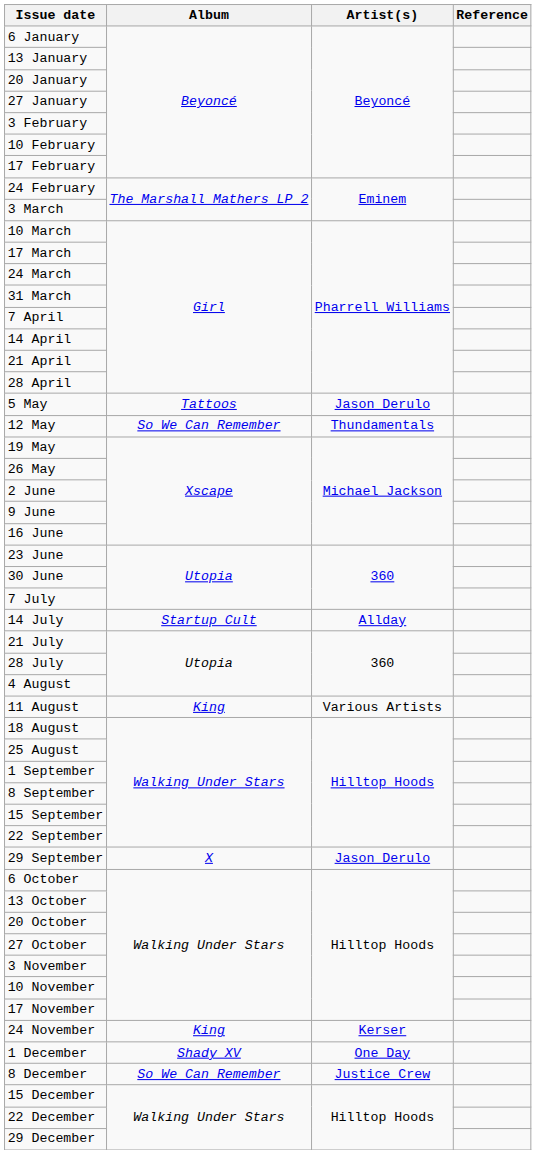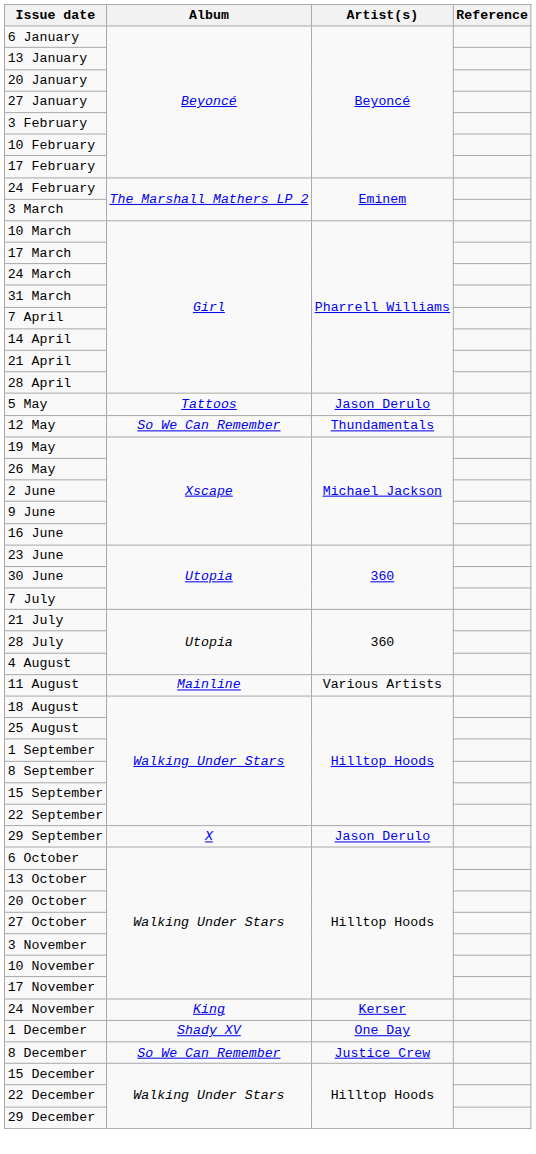 <table class="wikitable">
 <tr>
 <th>Issue date</th>
 <th>Album</th>
 <th>Artist(s)</th>
 <th>Reference</th>
 </tr>
 <tr>
 <td align="left">6 January</td>
 <td align="center" rowspan="7"><em><a href='#'>Beyoncé</a></em></td>
 <td align="center" rowspan="7"><a href='#'>Beyoncé</a></td>
 <td align="center"></td>
 </tr>
 <tr>
 <td align="left">13 January</td>
 <td align="center"></td>
 </tr>
 <tr>
 <td align="left">20 January</td>
 <td align="center"></td>
 </tr>
 <tr>
 <td align="left">27 January</td>
 <td align="center"></td>
 </tr>
 <tr>
 <td align="left">3 February</td>
 <td align="center"></td>
 </tr>
 <tr>
 <td align="left">10 February</td>
 <td align="center"></td>
 </tr>
 <tr>
 <td align="left">17 February</td>
 <td align="center"></td>
 </tr>
 <tr>
 <td align="left">24 February</td>
 <td align="center" rowspan="2"><em><a href='#'>The Marshall Mathers LP 2</a></em></td>
 <td align="center" rowspan="2"><a href='#'>Eminem</a></td>
 <td align="center"></td>
 </tr>
 <tr>
 <td align="left">3 March</td>
 <td align="center"></td>
 </tr>
 <tr>
 <td align="left">10 March</td>
 <td align="center" rowspan="8"><em><a href='#'>Girl</a></em></td>
 <td align="center" rowspan="8"><a href='#'>Pharrell Williams</a></td>
 <td align="center"></td>
 </tr>
 <tr>
 <td align="left">17 March</td>
 <td align="center"></td>
 </tr>
 <tr>
 <td align="left">24 March</td>
 <td align="center"></td>
 </tr>
 <tr>
 <td align="left">31 March</td>
 <td align="center"></td>
 </tr>
 <tr>
 <td align="left">7 April</td>
 <td align="center"></td>
 </tr>
 <tr>
 <td align="left">14 April</td>
 <td align="center"></td>
 </tr>
 <tr>
 <td align="left">21 April</td>
 <td align="center"></td>
 </tr>
 <tr>
 <td align="left">28 April</td>
 <td align="center"></td>
 </tr>
 <tr>
 <td align="left">5 May</td>
 <td align="center"><em><a href='#'>Tattoos</a></em></td>
 <td align="center"><a href='#'>Jason Derulo</a></td>
 <td align="center"></td>
 </tr>
 <tr>
 <td align="left">12 May</td>
 <td align="center"><em><a href='#'>So We Can Remember</a></em></td>
 <td align="center"><a href='#'>Thundamentals</a></td>
 <td align="center"></td>
 </tr>
 <tr>
 <td align="left">19 May</td>
 <td align="center" rowspan="5"><em><a href='#'>Xscape</a></em></td>
 <td align="center" rowspan="5"><a href='#'>Michael Jackson</a></td>
 <td align="center"></td>
 </tr>
 <tr>
 <td align="left">26 May</td>
 <td align="center"></td>
 </tr>
 <tr>
 <td align="left">2 June</td>
 <td align="center"></td>
 </tr>
 <tr>
 <td align="left">9 June</td>
 <td align="center"></td>
 </tr>
 <tr>
 <td align="left">16 June</td>
 <td align="center"></td>
 </tr>
 <tr>
 <td align="left">23 June</td>
 <td align="center" rowspan="3"><em><a href='#'>Utopia</a></em></td>
 <td align="center" rowspan="3"><a href='#'>360</a></td>
 <td align="center"></td>
 </tr>
 <tr>
 <td align="left">30 June</td>
 <td align="center"></td>
 </tr>
 <tr>
 <td align="left">7 July</td>
 <td align="center"></td>
 </tr>
 <tr>
-<td align="left">14 July</td>
-<td align="center"><em><a href='#'>Startup Cult</a></em></td>
-<td align="center"><a href='#'>Allday</a></td>
-<td align="center"></td>
-</tr>
-<tr>
 <td align="left">21 July</td>
 <td align="center" rowspan="3"><em>Utopia</em></td>
 <td align="center" rowspan="3">360</td>
 <td align="center"></td>
 </tr>
 <tr>
 <td align="left">28 July</td>
 <td align="center"></td>
 </tr>
 <tr>
 <td align="left">4 August</td>
 <td align="center"></td>
 </tr>
 <tr>
 <td align="left">11 August</td>
-<td align="center"><em><a href='#'>King</a></em></td>
+<td align="center"><em><a href='#'>Mainline</a></em></td>
 <td align="center">Various Artists</td>
 <td align="center"></td>
 </tr>
 <tr>
 <td align="left">18 August</td>
 <td align="center" rowspan="6"><em><a href='#'>Walking Under Stars</a></em></td>
 <td align="center" rowspan="6"><a href='#'>Hilltop Hoods</a></td>
 <td align="center"></td>
 </tr>
 <tr>
 <td align="left">25 August</td>
 <td align="center"></td>
 </tr>
 <tr>
 <td align="left">1 September</td>
 <td align="center"></td>
 </tr>
 <tr>
 <td align="left">8 September</td>
 <td align="center"></td>
 </tr>
 <tr>
 <td align="left">15 September</td>
 <td align="center"></td>
 </tr>
 <tr>
 <td align="left">22 September</td>
 <td align="center"></td>
 </tr>
 <tr>
 <td align="left">29 September</td>
 <td align="center"><em><a href='#'>X</a></em></td>
 <td align="center"><a href='#'>Jason Derulo</a></td>
 <td align="center"></td>
 </tr>
 <tr>
 <td align="left">6 October</td>
 <td align="center" rowspan="7"><em>Walking Under Stars</em></td>
 <td align="center" rowspan="7">Hilltop Hoods</td>
 <td align="center"></td>
 </tr>
 <tr>
 <td align="left">13 October</td>
 <td align="center"></td>
 </tr>
 <tr>
 <td align="left">20 October</td>
 <td align="center"></td>
 </tr>
 <tr>
 <td align="left">27 October</td>
 <td align="center"></td>
 </tr>
 <tr>
 <td align="left">3 November</td>
 <td align="center"></td>
 </tr>
 <tr>
 <td align="left">10 November</td>
 <td align="center"></td>
 </tr>
 <tr>
 <td align="left">17 November</td>
 <td align="center"></td>
 </tr>
 <tr>
 <td align="left">24 November</td>
 <td align="center"><em><a href='#'>King</a></em></td>
 <td align="center"><a href='#'>Kerser</a></td>
 <td align="center"></td>
 </tr>
 <tr>
 <td align="left">1 December</td>
 <td align="center"><em><a href='#'>Shady XV</a></em></td>
 <td align="center"><a href='#'>One Day</a></td>
 <td align="center"></td>
 </tr>
 <tr>
 <td align="left">8 December</td>
 <td align="center"><em><a href='#'>So We Can Remember</a></em></td>
 <td align="center"><a href='#'>Justice Crew</a></td>
 <td align="center"></td>
 </tr>
 <tr>
 <td align="left">15 December</td>
 <td align="center" rowspan="3"><em>Walking Under Stars</em></td>
 <td align="center" rowspan="3">Hilltop Hoods</td>
 <td align="center"></td>
 </tr>
 <tr>
 <td align="left">22 December</td>
 <td align="center"></td>
 </tr>
 <tr>
 <td align="left">29 December</td>
 <td align="center"></td>
 </tr>
 </table>
